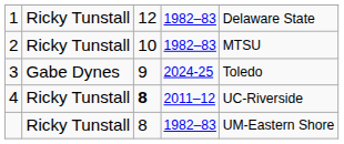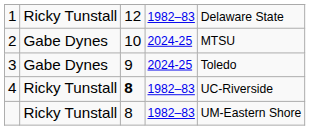 <table class="wikitable">
 <tr>
 </tr>
 <tr>
 <td>1</td>
 <td>Ricky Tunstall</td>
 <td>12</td>
 <td style="font-size:80%;"><a href='#'>1982–83</a></td>
 <td style="font-size:80%;">Delaware State</td>
 </tr>
 <tr>
 <td>2</td>
-<td>Ricky Tunstall</td>
+<td>Gabe Dynes</td>
 <td>10</td>
-<td style="font-size:80%;"><a href='#'>1982–83</a></td>
+<td style="font-size:80%;"><a href='#'>2024-25</a></td>
 <td style="font-size:80%;">MTSU</td>
 </tr>
 <tr>
 <td>3</td>
 <td>Gabe Dynes</td>
 <td>9</td>
 <td style="font-size:80%;"><a href='#'>2024-25</a></td>
 <td style="font-size:80%;">Toledo</td>
 </tr>
 <tr>
 <td>4</td>
 <td>Ricky Tunstall</td>
 <td><strong>8</strong></td>
-<td style="font-size:80%;"><a href='#'>2011–12</a></td>
+<td style="font-size:80%;"><a href='#'>1982–83</a></td>
 <td style="font-size:80%;">UC-Riverside</td>
 </tr>
 <tr>
 <td></td>
 <td>Ricky Tunstall</td>
 <td>8</td>
 <td style="font-size:80%;"><a href='#'>1982–83</a></td>
 <td style="font-size:80%;">UM-Eastern Shore</td>
 </tr>
 </table>
